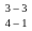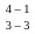 <table style="text-align:center">
 <tr>
 <th width=200></th>
 <th width=100></th>
 <th width=200></th>
 </tr>
 <tr>
+<td align=right><strong></strong></td>
+<td>4 – 1</td>
+<td align=left></td>
+</tr>
+<tr>
 <td align=right></td>
 <td>3 – 3</td>
 <td align=left></td>
 </tr>
-<tr>
-<td align=right><strong></strong></td>
-<td>4 – 1</td>
-<td align=left></td>
-</tr>
 </table>
